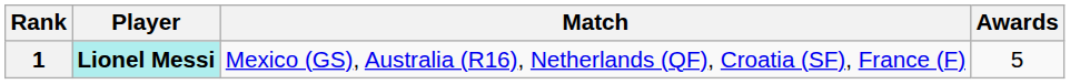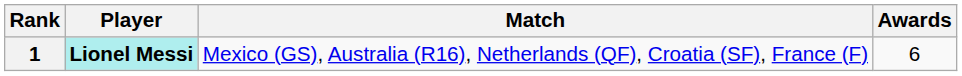 <table class="wikitable unsortable">
 <tr>
 <th>Rank</th>
 <th>Player</th>
 <th>Match</th>
 <th>Awards</th>
 </tr>
 <tr>
 <th>1</th>
 <td style="background: paleturquoise;"> <strong>Lionel Messi</strong></td>
 <td> <a href='#'>Mexico (GS)</a>,  <a href='#'>Australia (R16)</a>,  <a href='#'>Netherlands (QF)</a>,  <a href='#'>Croatia (SF)</a>,  <a href='#'>France (F)</a></td>
-<td align="center">5</td>
+<td align="center">6</td>
 </tr>
 </table>
